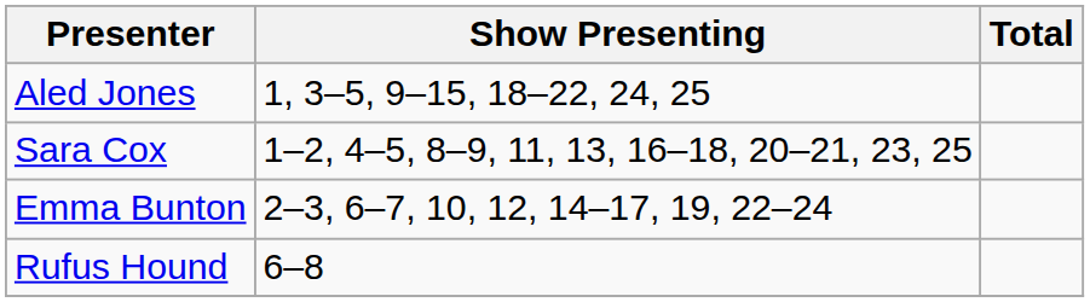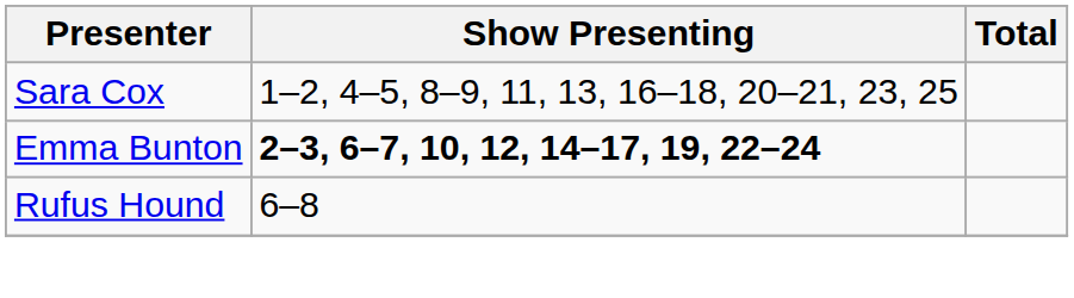 <table class="wikitable">
 <tr>
 <th>Presenter</th>
 <th>Show Presenting</th>
 <th>Total</th>
-</tr>
-<tr koijhi>
-<td><a href='#'>Aled Jones</a></td>
-<td>1, 3–5, 9–15, 18–22, 24, 25</td>
-<td></td>
 </tr>
 <tr>
 <td><a href='#'>Sara Cox</a></td>
 <td>1–2, 4–5, 8–9, 11, 13, 16–18, 20–21, 23, 25</td>
 <td></td>
 </tr>
 <tr>
 <td><a href='#'>Emma Bunton</a></td>
-<td>2–3, 6–7, 10, 12, 14–17, 19, 22–24</td>
+<td><strong>2–3, 6–7, 10, 12, 14–17, 19, 22–24</strong></td>
 <td></td>
 </tr>
 <tr>
 <td><a href='#'>Rufus Hound</a></td>
 <td>6–8</td>
 <td></td>
 </tr>
 <tr>
 </tr>
 </table>
